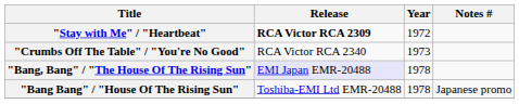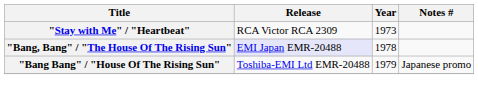 <table class="wikitable plainrowheaders sortable">
 <tr>
 <th scope="col">Title</th>
 <th scope="col">Release</th>
 <th scope="col">Year</th>
 <th scope="col" class="unsortable">Notes #</th>
 </tr>
 <tr>
 <th scope="row">"<a href='#'>Stay with Me</a>" / "Heartbeat"</th>
-<td><strong>RCA Victor RCA 2309</strong></td>
-<td>1972</td>
-<td></td>
-</tr>
-<tr>
-<th scope="row">"Crumbs Off The Table" / "You're No Good"</th>
-<td>RCA Victor RCA 2340</td>
+<td>RCA Victor RCA 2309</td>
 <td>1973</td>
 <td></td>
 </tr>
 <tr>
 <th scope="row">"Bang, Bang" / "<a href='#'>The House Of The Rising Sun</a>"</th>
 <td style="background: lavender;"><a href='#'>EMI Japan</a> EMR-20488</td>
 <td>1978</td>
 <td></td>
 </tr>
 <tr>
 <th scope="row">"Bang Bang" / "House Of The Rising Sun"</th>
 <td><a href='#'>Toshiba-EMI Ltd</a>  EMR-20488</td>
-<td>1978</td>
+<td>1979</td>
 <td>Japanese promo</td>
 </tr>
 <tr>
 </tr>
 </table>
